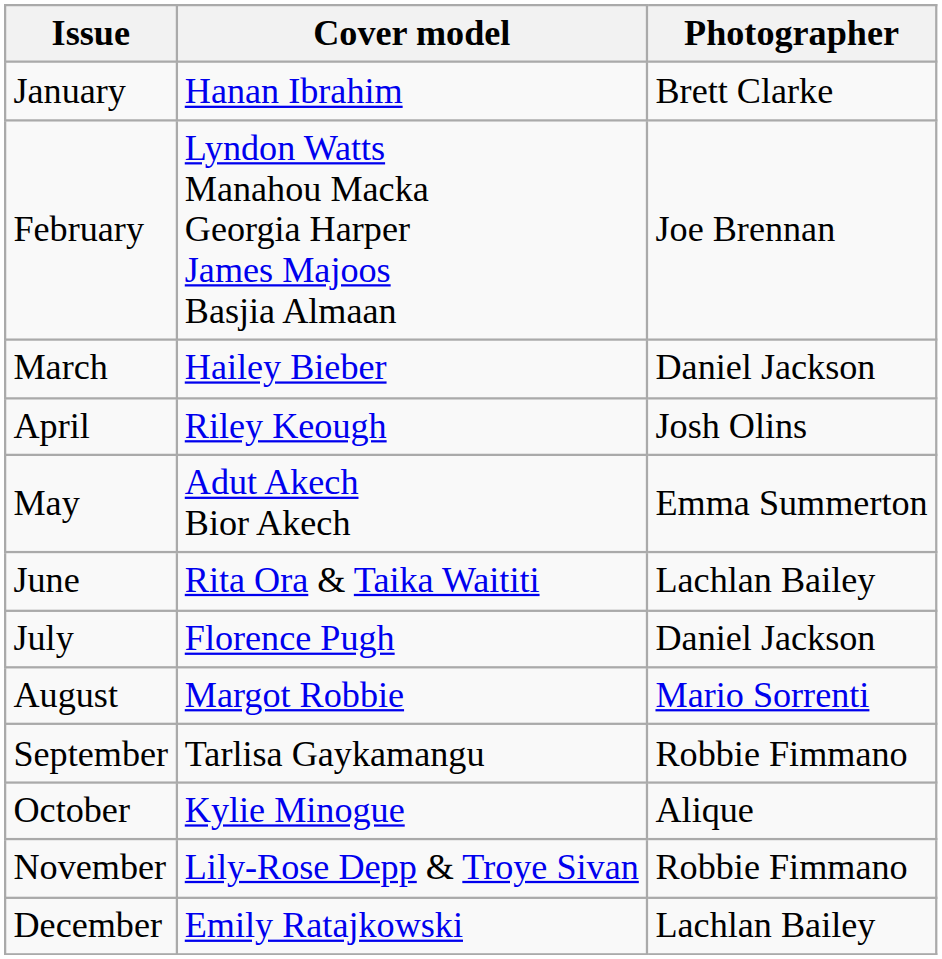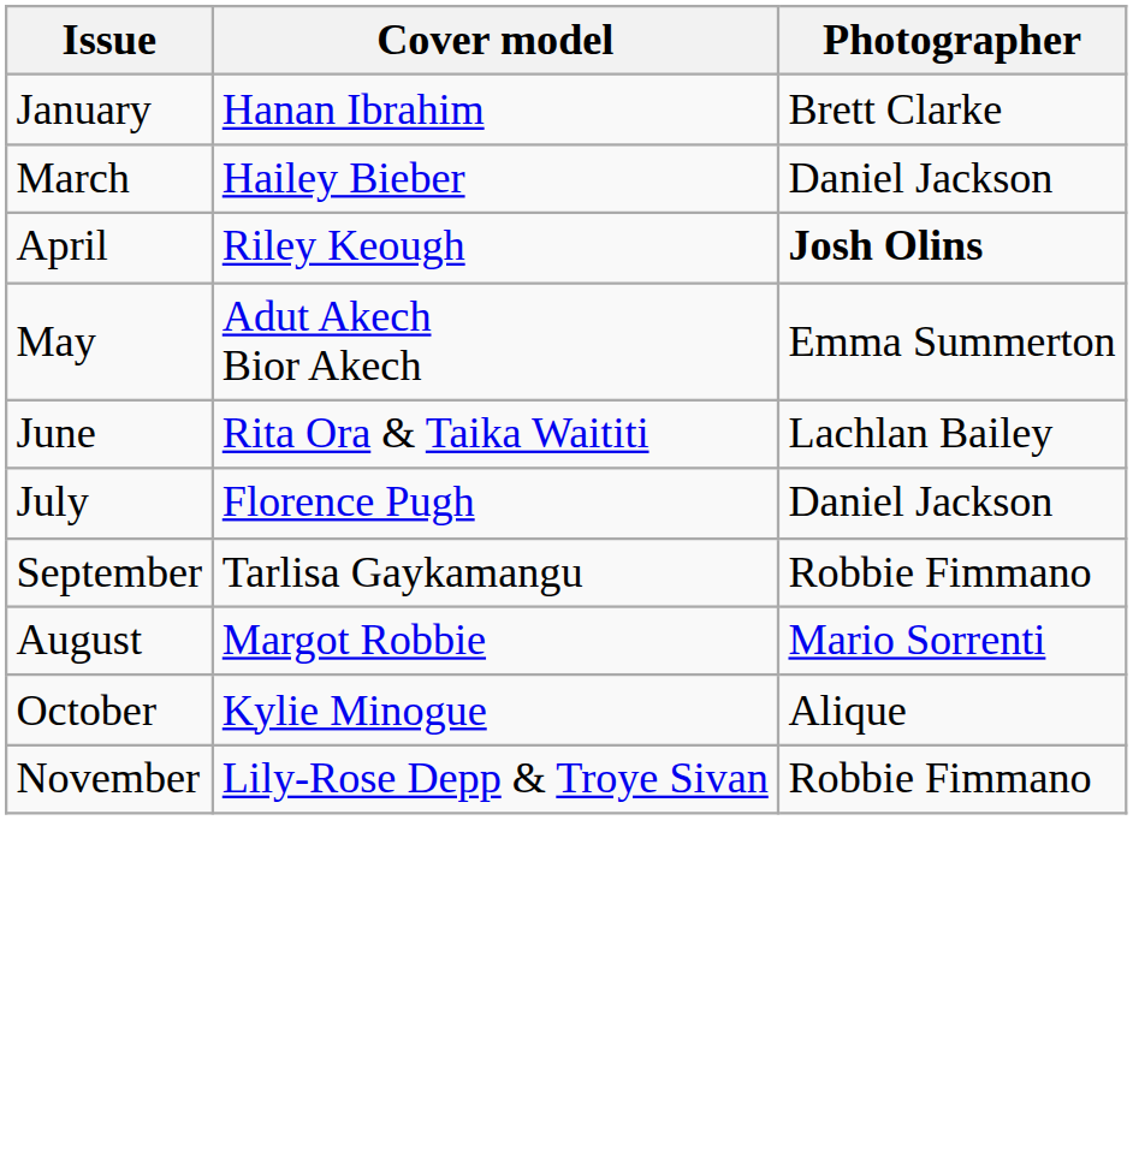 <table class="wikitable">
 <tr>
 <th>Issue</th>
 <th>Cover model</th>
 <th>Photographer</th>
 </tr>
 <tr>
 <td>January</td>
 <td><a href='#'>Hanan Ibrahim</a></td>
 <td>Brett Clarke</td>
 </tr>
 <tr>
-<td>February</td>
-<td><a href='#'>Lyndon Watts</a> <br> Manahou Macka <br> Georgia Harper <br> <a href='#'>James Majoos</a> <br> Basjia Almaan</td>
-<td>Joe Brennan</td>
-</tr>
-<tr>
 <td>March</td>
 <td><a href='#'>Hailey Bieber</a></td>
 <td>Daniel Jackson</td>
 </tr>
 <tr>
 <td>April</td>
 <td><a href='#'>Riley Keough</a></td>
-<td>Josh Olins</td>
+<td><strong>Josh Olins</strong></td>
 </tr>
 <tr>
 <td>May</td>
 <td><a href='#'>Adut Akech</a> <br> Bior Akech</td>
 <td>Emma Summerton</td>
 </tr>
 <tr>
 <td>June</td>
 <td><a href='#'>Rita Ora</a> & <a href='#'>Taika Waititi</a></td>
 <td>Lachlan Bailey</td>
 </tr>
 <tr>
 <td>July</td>
 <td><a href='#'>Florence Pugh</a></td>
 <td>Daniel Jackson</td>
 </tr>
 <tr>
+<td>September</td>
+<td>Tarlisa Gaykamangu</td>
+<td>Robbie Fimmano</td>
+</tr>
+<tr>
 <td>August</td>
 <td><a href='#'>Margot Robbie</a></td>
 <td><a href='#'>Mario Sorrenti</a></td>
-</tr>
-<tr>
-<td>September</td>
-<td>Tarlisa Gaykamangu</td>
-<td>Robbie Fimmano</td>
 </tr>
 <tr>
 <td>October</td>
 <td><a href='#'>Kylie Minogue</a></td>
 <td>Alique</td>
 </tr>
 <tr>
 <td>November</td>
 <td><a href='#'>Lily-Rose Depp</a> & <a href='#'>Troye Sivan</a></td>
 <td>Robbie Fimmano</td>
 </tr>
-<tr>
-<td>December</td>
-<td><a href='#'>Emily Ratajkowski</a></td>
-<td>Lachlan Bailey</td>
-</tr>
 </table>
